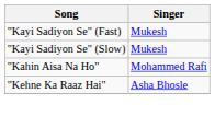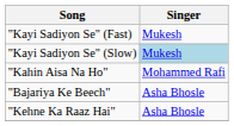 <table class="wikitable">
 <tr>
 <th>Song</th>
 <th>Singer</th>
 </tr>
 <tr>
 <td>"Kayi Sadiyon Se" (Fast)</td>
 <td><a href='#'>Mukesh</a></td>
 </tr>
 <tr>
 <td>"Kayi Sadiyon Se" (Slow)</td>
-<td><a href='#'>Mukesh</a></td>
+<td style="background: lightblue;"><a href='#'>Mukesh</a></td>
 </tr>
 <tr>
 <td>"Kahin Aisa Na Ho"</td>
 <td><a href='#'>Mohammed Rafi</a></td>
+</tr>
+<tr>
+<td>"Bajariya Ke Beech"</td>
+<td><a href='#'>Asha Bhosle</a></td>
 </tr>
 <tr>
 <td>"Kehne Ka Raaz Hai"</td>
 <td><a href='#'>Asha Bhosle</a></td>
 </tr>
 <tr>
 </tr>
 </table>
